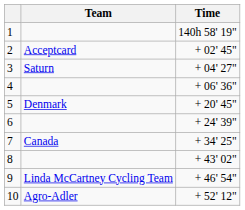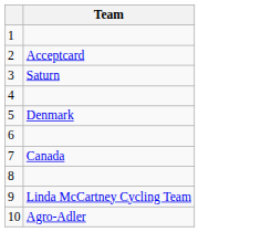 <table class="wikitable">
 <tr>
 <th></th>
 <th>Team</th>
-<th>Time</th>
 </tr>
 <tr>
 <td>1</td>
 <td></td>
-<td align=right>140h 58' 19"</td>
 </tr>
 <tr>
 <td>2</td>
 <td><a href='#'>Acceptcard</a></td>
-<td align=right>+ 02' 45"</td>
 </tr>
 <tr>
 <td>3</td>
 <td><a href='#'>Saturn</a></td>
-<td align=right>+ 04' 27"</td>
 </tr>
 <tr>
 <td>4</td>
 <td></td>
-<td align=right>+ 06' 36"</td>
 </tr>
 <tr>
 <td>5</td>
 <td><a href='#'>Denmark</a></td>
-<td align=right>+ 20' 45"</td>
 </tr>
 <tr>
 <td>6</td>
 <td></td>
-<td align=right>+ 24' 39"</td>
 </tr>
 <tr>
 <td>7</td>
 <td><a href='#'>Canada</a></td>
-<td align=right>+ 34' 25"</td>
 </tr>
 <tr>
 <td>8</td>
 <td></td>
-<td align=right>+ 43' 02"</td>
 </tr>
 <tr>
 <td>9</td>
 <td><a href='#'>Linda McCartney Cycling Team</a></td>
-<td align=right>+ 46' 54"</td>
 </tr>
 <tr>
 <td>10</td>
 <td><a href='#'>Agro-Adler</a></td>
-<td align=right>+ 52' 12"</td>
 </tr>
 </table>
